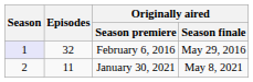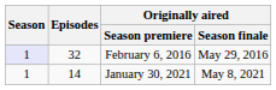 <table class="wikitable" style="text-align: center;">
 <tr>
 <th rowspan="2">Season</th>
 <th rowspan="2">Episodes</th>
 <th colspan="2">Originally aired</th>
 </tr>
 <tr>
 <th>Season premiere</th>
 <th>Season finale</th>
 </tr>
 <tr>
 <td style="background: lavender;">1</td>
 <td>32</td>
 <td>February 6, 2016</td>
 <td>May 29, 2016</td>
 </tr>
 <tr>
-<td>2</td>
-<td>11</td>
+<td>1</td>
+<td>14</td>
 <td>January 30, 2021</td>
 <td>May 8, 2021</td>
 </tr>
 </table>
